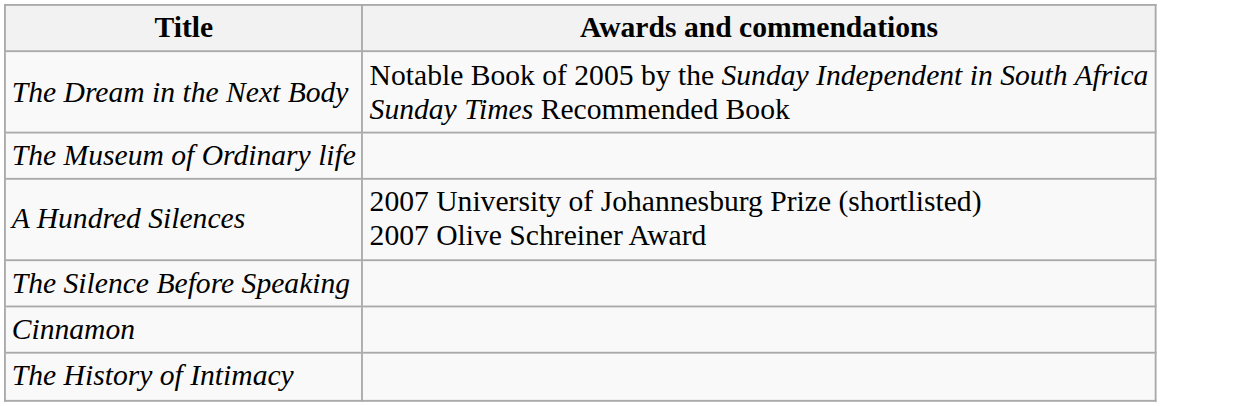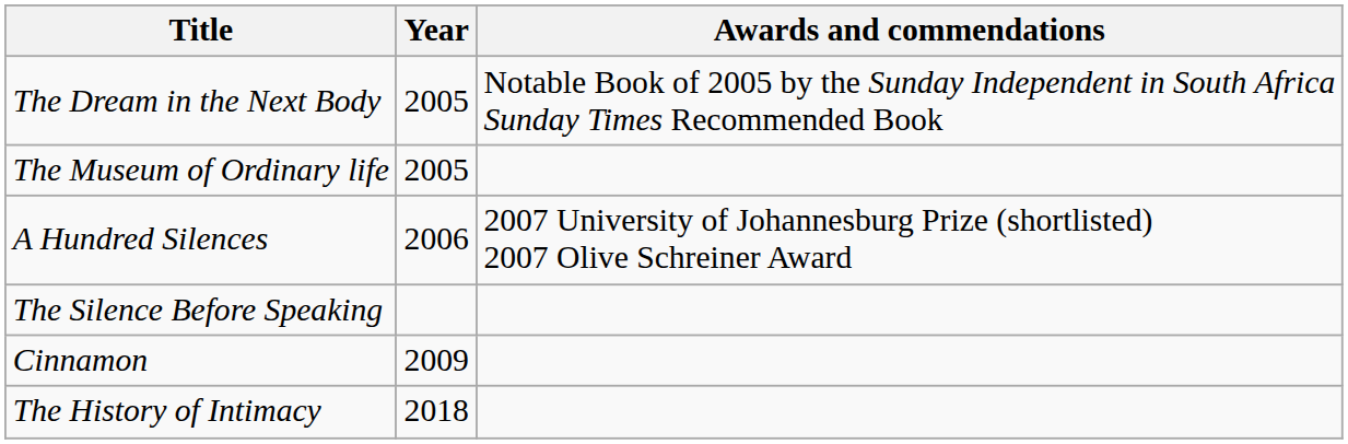 <table class="wikitable">
 <tr>
 <th><strong>Title</strong></th>
+<th>Year</th>
 <th>Awards and commendations</th>
 </tr>
 <tr>
 <td><em>The Dream in the Next Body</em></td>
+<td>2005</td>
 <td>Notable Book of 2005 by the <em>Sunday Independent in South Africa</em><br><em>Sunday Times</em> Recommended Book</td>
 </tr>
 <tr>
 <td><em>The Museum of Ordinary life</em></td>
+<td>2005</td>
 <td></td>
 </tr>
 <tr>
 <td><em>A Hundred Silences</em></td>
+<td>2006</td>
 <td>2007 University of Johannesburg Prize (shortlisted)<br>2007 Olive Schreiner Award</td>
 </tr>
 <tr>
 <td><em>The Silence Before Speaking</em></td>
 <td></td>
+<td></td>
 </tr>
 <tr>
 <td><em>Cinnamon</em></td>
+<td>2009</td>
 <td></td>
 </tr>
 <tr>
 <td><em>The History of Intimacy</em></td>
+<td>2018</td>
 <td></td>
 </tr>
 </table>
